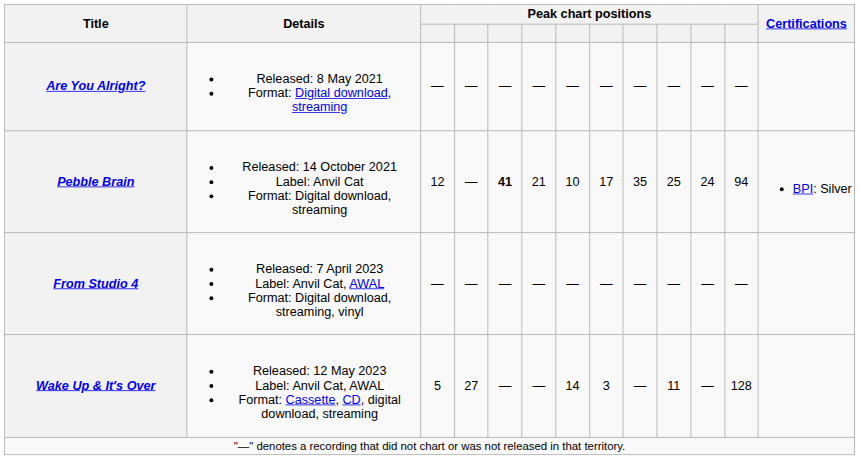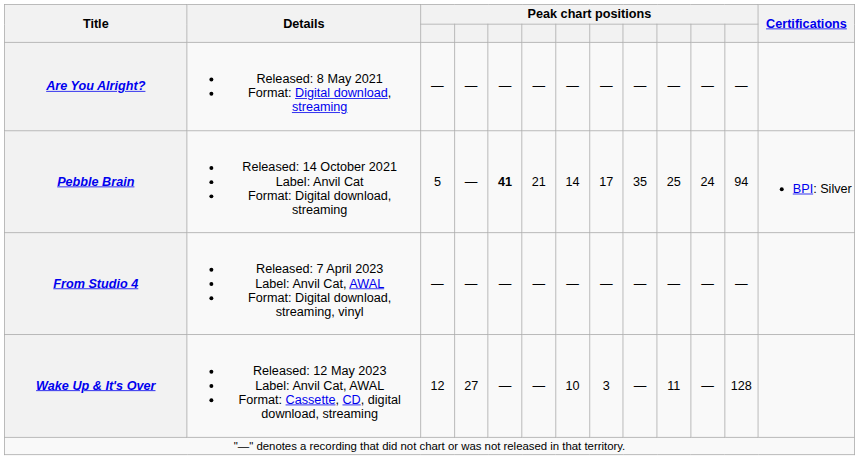 <table class="wikitable plainrowheaders" style="text-align:center;">
 <tr>
 <th scope="col" rowspan="2" style="width:14em;">Title</th>
 <th scope="col" rowspan="2" style="width:18em;">Details</th>
 <th scope="col" colspan="10">Peak chart positions</th>
 <th rowspan="2"><a href='#'>Certifications</a></th>
 </tr>
 <tr>
 <th scope="col" style="width:2.5em;font-size:90%;"><a href='#'></a><br></th>
 <th scope="col" style="width:2.5em;font-size:90%;"><a href='#'></a><br></th>
 <th scope="col" style="width:2.5em;font-size:90%;"><a href='#'></a><br></th>
 <th scope="col" style="width:2.5em;font-size:90%;"><a href='#'></a><br></th>
 <th scope="col" style="width:2.5em;font-size:90%;"><a href='#'></a><br></th>
 <th scope="col" style="width:2.5em;font-size:90%;"><a href='#'></a><br></th>
 <th scope="col" style="width:2.5em;font-size:90%;"><a href='#'></a><br></th>
 <th scope="col" style="width:2.5em;font-size:90%;"><a href='#'></a><br></th>
 <th scope="col" style="width:2.5em;font-size:90%;"><a href='#'></a><br></th>
 <th scope="col" style="width:2.5em;font-size:90%;"><a href='#'></a><br></th>
 </tr>
 <tr>
 <th scope="row"><em><a href='#'>Are You Alright?</a></em></th>
 <td><br><ul><li>Released: 8 May 2021</li><li>Format: <a href='#'>Digital download</a>, <a href='#'>streaming</a></li></ul></td>
 <td>—</td>
 <td>—</td>
 <td>—</td>
 <td>—</td>
 <td>—</td>
 <td>—</td>
 <td>—</td>
 <td>—</td>
 <td>—</td>
 <td>—</td>
 <td></td>
 </tr>
 <tr>
 <th scope="row"><em><a href='#'>Pebble Brain</a></em></th>
 <td><br><ul><li>Released: 14 October 2021</li><li>Label: Anvil Cat</li><li>Format: Digital download, streaming</li></ul></td>
-<td>12</td>
+<td>5</td>
 <td>—</td>
 <td><strong>41</strong></td>
 <td>21</td>
-<td>10</td>
+<td>14</td>
 <td>17</td>
 <td>35</td>
 <td>25</td>
 <td>24</td>
 <td>94</td>
 <td><br><ul><li><a href='#'>BPI</a>: Silver</li></ul></td>
 </tr>
 <tr>
 <th scope="row"><em><a href='#'>From Studio 4</a></em></th>
 <td><br><ul><li>Released: 7 April 2023</li><li>Label: Anvil Cat, <a href='#'>AWAL</a></li><li>Format: Digital download, streaming, vinyl</li></ul></td>
 <td>—</td>
 <td>—</td>
 <td>—</td>
 <td>—</td>
 <td>—</td>
 <td>—</td>
 <td>—</td>
 <td>—</td>
 <td>—</td>
 <td>—</td>
 <td></td>
 </tr>
 <tr>
 <th scope="row"><em><a href='#'>Wake Up & It's Over</a></em></th>
 <td><br><ul><li>Released: 12 May 2023</li><li>Label: Anvil Cat, AWAL</li><li>Format: <a href='#'>Cassette</a>, <a href='#'>CD</a>, digital download, streaming</li></ul></td>
-<td>5</td>
+<td>12</td>
 <td>27</td>
 <td>—</td>
 <td>—</td>
-<td>14</td>
+<td>10</td>
 <td>3</td>
 <td>—</td>
 <td>11</td>
 <td>—</td>
 <td>128</td>
 <td></td>
 </tr>
 <tr>
 <td colspan="13" style="text-align:center; font-size:90%">"—" denotes a recording that did not chart or was not released in that territory.</td>
 </tr>
 </table>
